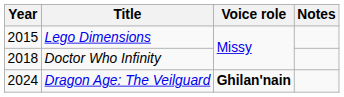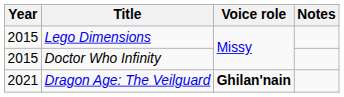 <table class="wikitable sortable">
 <tr>
 <th>Year</th>
 <th>Title</th>
 <th>Voice role</th>
 <th class="unsortable">Notes</th>
 </tr>
 <tr>
 <td>2015</td>
 <td><em><a href='#'>Lego Dimensions</a></em></td>
 <td rowspan="2"><a href='#'>Missy</a></td>
 <td></td>
 </tr>
 <tr>
-<td>2018</td>
+<td>2015</td>
 <td><em>Doctor Who Infinity</em></td>
 <td></td>
 </tr>
 <tr>
-<td>2024</td>
+<td>2021</td>
 <td><em><a href='#'>Dragon Age: The Veilguard</a></em></td>
 <td rowspan="1"><strong>Ghilan'nain</strong></td>
 <td></td>
 </tr>
 </table>
